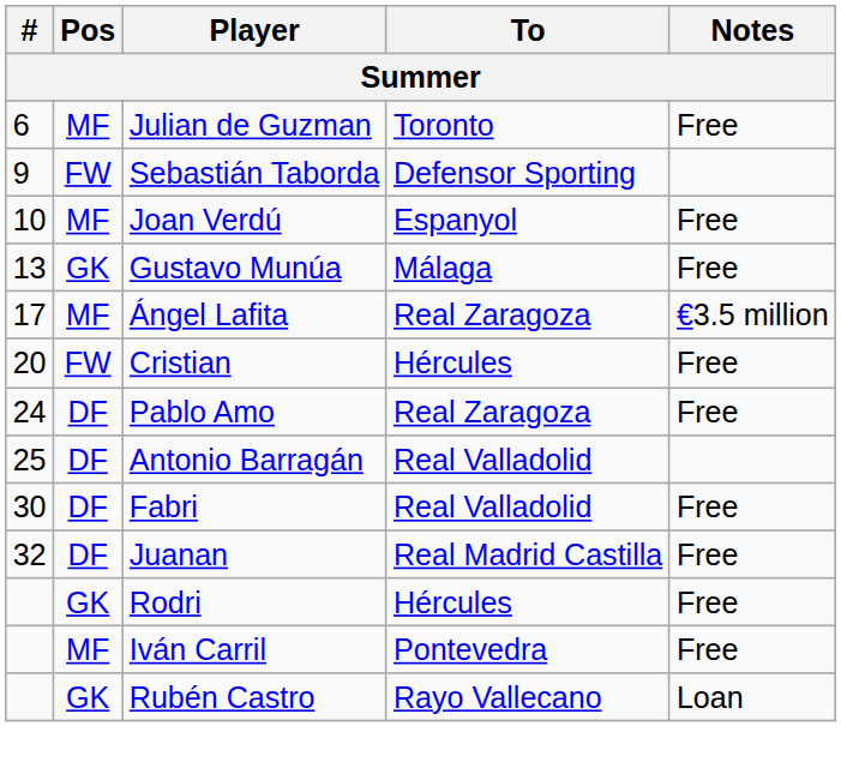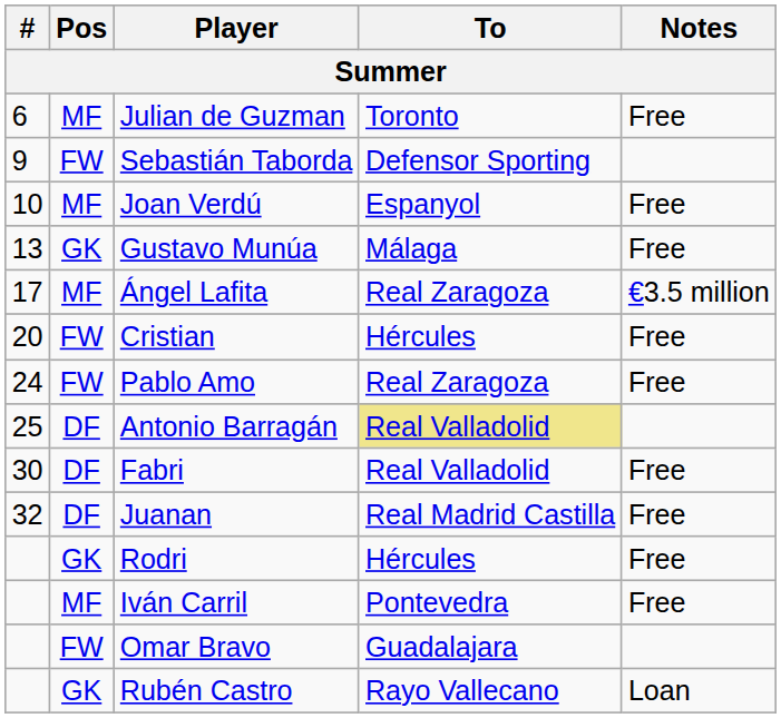 <table class="wikitable" style="font-size:95%; text-align:left;">
 <tr>
 <th>#</th>
 <th>Pos</th>
 <th>Player</th>
 <th>To</th>
 <th>Notes</th>
 </tr>
 <tr>
 <th colspan="5">Summer</th>
 </tr>
 <tr>
 <td>6</td>
 <td align="center"><a href='#'>MF</a></td>
 <td> <a href='#'>Julian de Guzman</a></td>
 <td> <a href='#'>Toronto</a></td>
 <td>Free </td>
 </tr>
 <tr>
 <td>9</td>
 <td align="center"><a href='#'>FW</a></td>
 <td> <a href='#'>Sebastián Taborda</a></td>
 <td> <a href='#'>Defensor Sporting</a></td>
 <td></td>
 </tr>
 <tr>
 <td>10</td>
 <td align="center"><a href='#'>MF</a></td>
 <td> <a href='#'>Joan Verdú</a></td>
 <td> <a href='#'>Espanyol</a></td>
 <td>Free </td>
 </tr>
 <tr>
 <td>13</td>
 <td align="center"><a href='#'>GK</a></td>
 <td> <a href='#'>Gustavo Munúa</a></td>
 <td> <a href='#'>Málaga</a></td>
 <td>Free</td>
 </tr>
 <tr>
 <td>17</td>
 <td align="center"><a href='#'>MF</a></td>
 <td> <a href='#'>Ángel Lafita</a></td>
 <td> <a href='#'>Real Zaragoza</a></td>
 <td><a href='#'>€</a>3.5 million</td>
 </tr>
 <tr>
 <td>20</td>
 <td align="center"><a href='#'>FW</a></td>
 <td> <a href='#'>Cristian</a></td>
 <td> <a href='#'>Hércules</a></td>
 <td>Free</td>
 </tr>
 <tr>
 <td>24</td>
-<td align="center"><a href='#'>DF</a></td>
+<td align="center"><a href='#'>FW</a></td>
 <td> <a href='#'>Pablo Amo</a></td>
 <td> <a href='#'>Real Zaragoza</a></td>
 <td>Free</td>
 </tr>
 <tr>
 <td>25</td>
 <td align="center"><a href='#'>DF</a></td>
 <td> <a href='#'>Antonio Barragán</a></td>
-<td> <a href='#'>Real Valladolid</a></td>
+<td style="background: khaki;"> <a href='#'>Real Valladolid</a></td>
 <td></td>
 </tr>
 <tr>
 <td>30</td>
 <td align="center"><a href='#'>DF</a></td>
 <td> <a href='#'>Fabri</a></td>
 <td> <a href='#'>Real Valladolid</a></td>
 <td>Free</td>
 </tr>
 <tr>
 <td>32</td>
 <td align="center"><a href='#'>DF</a></td>
 <td> <a href='#'>Juanan</a></td>
 <td> <a href='#'>Real Madrid Castilla</a></td>
 <td>Free</td>
 </tr>
 <tr>
 <td></td>
 <td align="center"><a href='#'>GK</a></td>
 <td> <a href='#'>Rodri</a></td>
 <td> <a href='#'>Hércules</a></td>
 <td>Free</td>
 </tr>
 <tr>
 <td></td>
 <td align="center"><a href='#'>MF</a></td>
 <td> <a href='#'>Iván Carril</a></td>
 <td> <a href='#'>Pontevedra</a></td>
 <td>Free</td>
 </tr>
 <tr>
 <td></td>
+<td align="center"><a href='#'>FW</a></td>
+<td> <a href='#'>Omar Bravo</a></td>
+<td> <a href='#'>Guadalajara</a></td>
+<td></td>
+</tr>
+<tr>
+<td></td>
 <td align="center"><a href='#'>GK</a></td>
 <td> <a href='#'>Rubén Castro</a></td>
 <td> <a href='#'>Rayo Vallecano</a></td>
 <td>Loan</td>
 </tr>
 </table>
